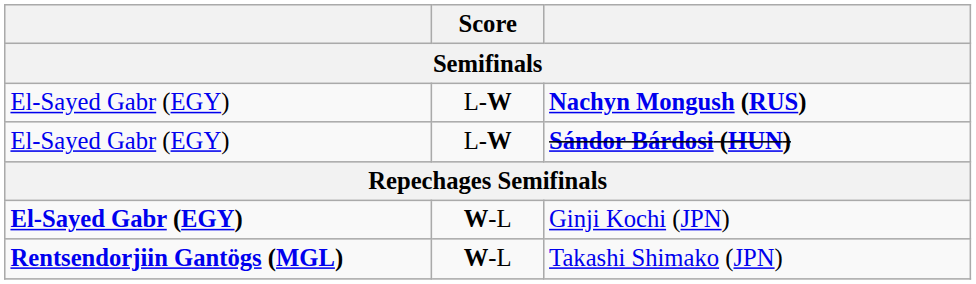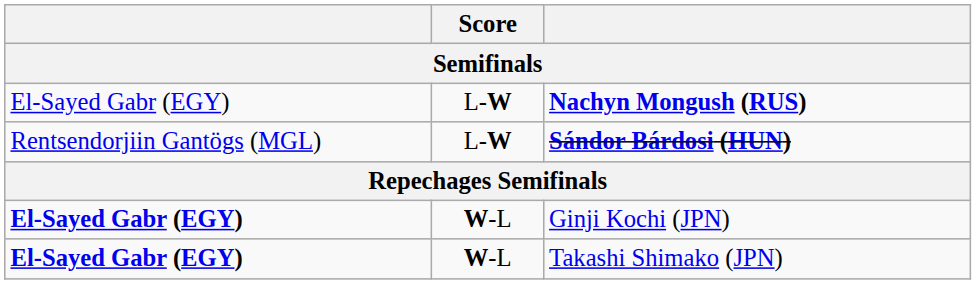 <table class="wikitable" style="text-align: left; ">
 <tr>
 <th align="right" width="270"></th>
 <th width="65">Score</th>
 <th align="left" width="270"></th>
 </tr>
 <tr>
 <th colspan=3>Semifinals</th>
 </tr>
 <tr>
 <td> <a href='#'>El-Sayed Gabr</a> (<a href='#'>EGY</a>)</td>
 <td align="center">L-<strong>W</strong></td>
 <td><strong> <a href='#'>Nachyn Mongush</a> (<a href='#'>RUS</a>) </strong></td>
 </tr>
 <tr>
-<td> <a href='#'>El-Sayed Gabr</a> (<a href='#'>EGY</a>)</td>
+<td> <a href='#'>Rentsendorjiin Gantögs</a> (<a href='#'>MGL</a>)</td>
 <td align="center">L-<strong>W</strong></td>
 <td><strong><s> <a href='#'>Sándor Bárdosi</a> (<a href='#'>HUN</a>)</s></strong></td>
 </tr>
 <tr>
 <th colspan=3>Repechages Semifinals</th>
 </tr>
 <tr>
 <td><strong> <a href='#'>El-Sayed Gabr</a> (<a href='#'>EGY</a>)</strong></td>
 <td align="center"><strong>W</strong>-L</td>
 <td> <a href='#'>Ginji Kochi</a> (<a href='#'>JPN</a>)</td>
 </tr>
 <tr>
-<td><strong> <a href='#'>Rentsendorjiin Gantögs</a> (<a href='#'>MGL</a>)</strong></td>
+<td><strong> <a href='#'>El-Sayed Gabr</a> (<a href='#'>EGY</a>)</strong></td>
 <td align="center"><strong>W</strong>-L</td>
 <td> <a href='#'>Takashi Shimako</a> (<a href='#'>JPN</a>)</td>
 </tr>
 </table>
